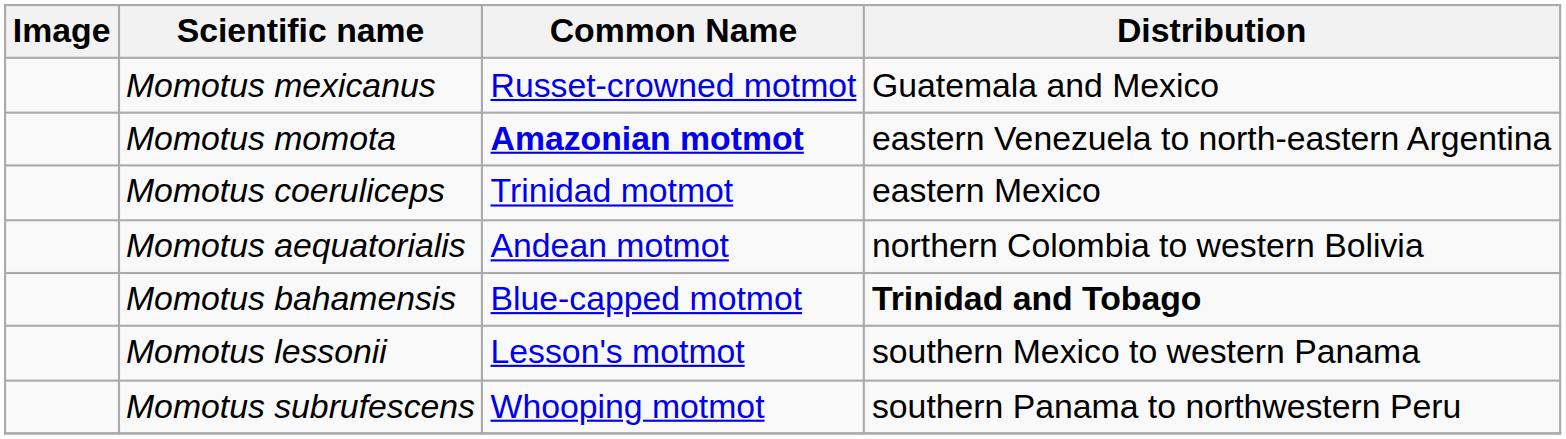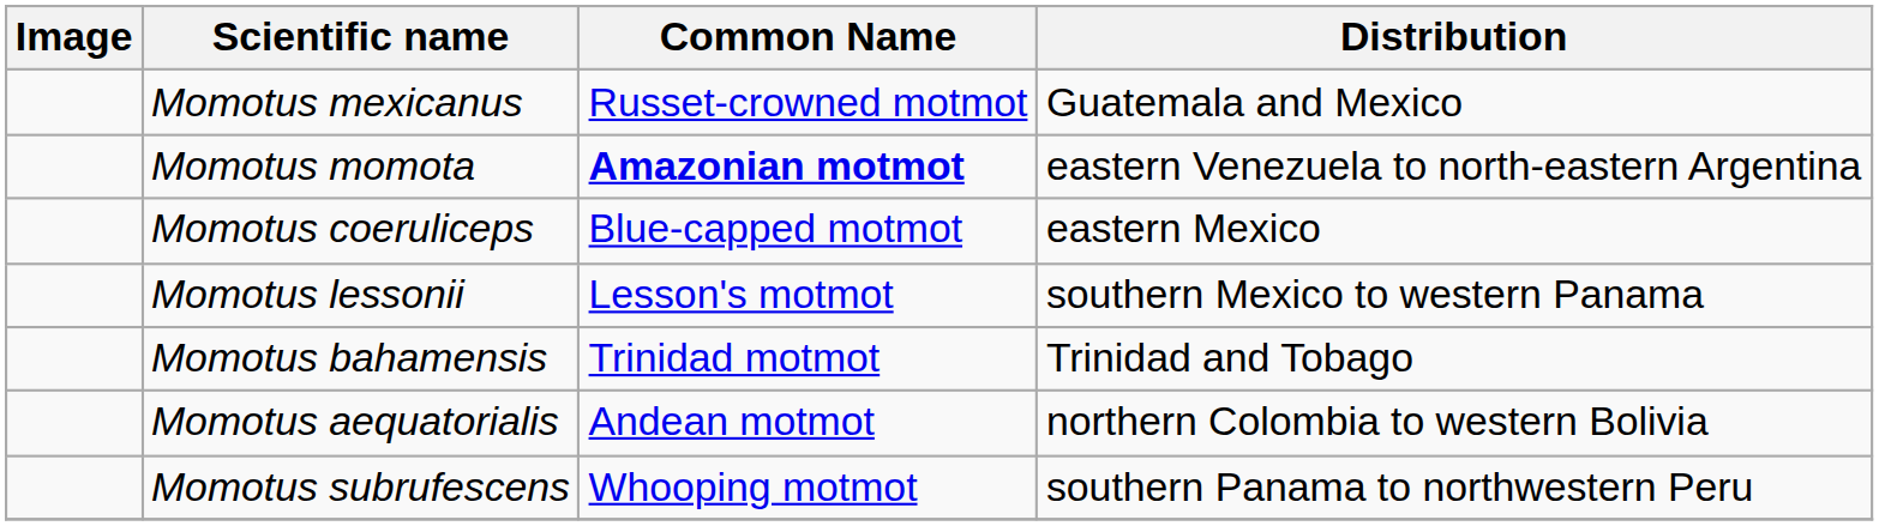 <table class="wikitable">
 <tr>
 <th>Image</th>
 <th>Scientific name</th>
 <th>Common Name</th>
 <th>Distribution</th>
 </tr>
 <tr>
 <td></td>
 <td><em>Momotus mexicanus</em></td>
 <td><a href='#'>Russet-crowned motmot</a></td>
 <td>Guatemala and Mexico</td>
 </tr>
 <tr>
 <td></td>
 <td><em>Momotus momota</em></td>
 <td><strong><a href='#'>Amazonian motmot</a></strong></td>
 <td>eastern Venezuela to north-eastern Argentina</td>
 </tr>
 <tr>
 <td></td>
 <td><em>Momotus coeruliceps</em></td>
+<td><a href='#'>Blue-capped motmot</a></td>
+<td>eastern Mexico</td>
+</tr>
+<tr>
+<td></td>
+<td><em>Momotus lessonii</em></td>
+<td><a href='#'>Lesson's motmot</a></td>
+<td>southern Mexico to western Panama</td>
+</tr>
+<tr>
+<td></td>
+<td><em>Momotus bahamensis</em></td>
 <td><a href='#'>Trinidad motmot</a></td>
-<td>eastern Mexico</td>
+<td>Trinidad and Tobago</td>
 </tr>
 <tr>
 <td></td>
 <td><em>Momotus aequatorialis</em></td>
 <td><a href='#'>Andean motmot</a></td>
 <td>northern Colombia to western Bolivia</td>
-</tr>
-<tr>
-<td></td>
-<td><em>Momotus bahamensis</em></td>
-<td><a href='#'>Blue-capped motmot</a></td>
-<td><strong>Trinidad and Tobago</strong></td>
-</tr>
-<tr>
-<td></td>
-<td><em>Momotus lessonii</em></td>
-<td><a href='#'>Lesson's motmot</a></td>
-<td>southern Mexico to western Panama</td>
 </tr>
 <tr>
 <td></td>
 <td><em>Momotus subrufescens</em></td>
 <td><a href='#'>Whooping motmot</a></td>
 <td>southern Panama to northwestern Peru</td>
 </tr>
 <tr>
 </tr>
 </table>
